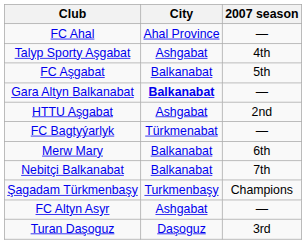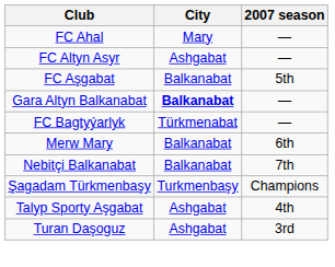 <table class="wikitable" style="text-align: center;">
 <tr>
 <th>Club</th>
 <th>City</th>
 <th>2007 season</th>
 </tr>
 <tr>
 <td><a href='#'>FC Ahal</a></td>
-<td><a href='#'>Ahal Province</a></td>
+<td><a href='#'>Mary</a></td>
 <td>—</td>
 </tr>
 <tr>
-<td><a href='#'>Talyp Sporty Aşgabat</a></td>
+<td><a href='#'>FC Altyn Asyr</a></td>
 <td><a href='#'>Ashgabat</a></td>
-<td>4th</td>
+<td>—</td>
 </tr>
 <tr>
 <td><a href='#'>FC Aşgabat</a></td>
 <td><a href='#'>Balkanabat</a></td>
 <td>5th</td>
 </tr>
 <tr>
 <td><a href='#'>Gara Altyn Balkanabat</a></td>
 <td><strong><a href='#'>Balkanabat</a></strong></td>
 <td>—</td>
-</tr>
-<tr>
-<td><a href='#'>HTTU Aşgabat</a></td>
-<td><a href='#'>Ashgabat</a></td>
-<td>2nd</td>
 </tr>
 <tr>
 <td><a href='#'>FC Bagtyýarlyk</a></td>
 <td><a href='#'>Türkmenabat</a></td>
 <td>—</td>
 </tr>
 <tr>
 <td><a href='#'>Merw Mary</a></td>
 <td><a href='#'>Balkanabat</a></td>
 <td>6th</td>
 </tr>
 <tr>
 <td><a href='#'>Nebitçi Balkanabat</a></td>
 <td><a href='#'>Balkanabat</a></td>
 <td>7th</td>
 </tr>
 <tr>
 <td><a href='#'>Şagadam Türkmenbaşy</a></td>
 <td><a href='#'>Turkmenbaşy</a></td>
 <td>Champions</td>
 </tr>
 <tr>
-<td><a href='#'>FC Altyn Asyr</a></td>
+<td><a href='#'>Talyp Sporty Aşgabat</a></td>
 <td><a href='#'>Ashgabat</a></td>
-<td>—</td>
+<td>4th</td>
 </tr>
 <tr>
 <td><a href='#'>Turan Daşoguz</a></td>
-<td><a href='#'>Daşoguz</a></td>
+<td><a href='#'>Ashgabat</a></td>
 <td>3rd</td>
 </tr>
 </table>
